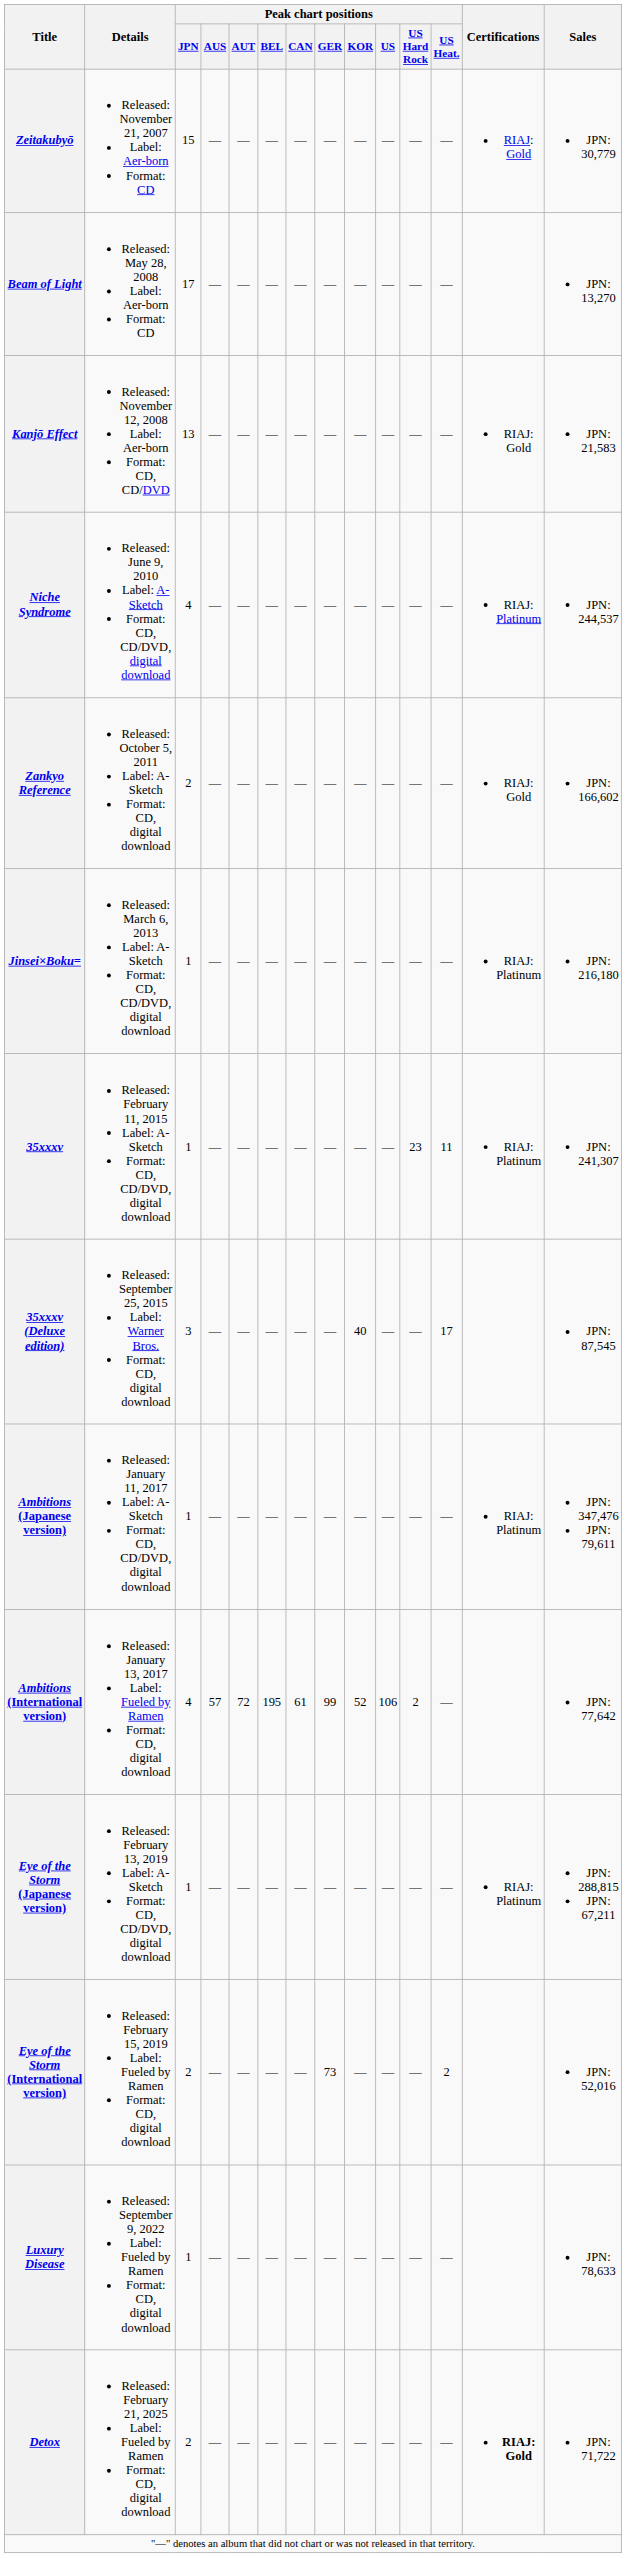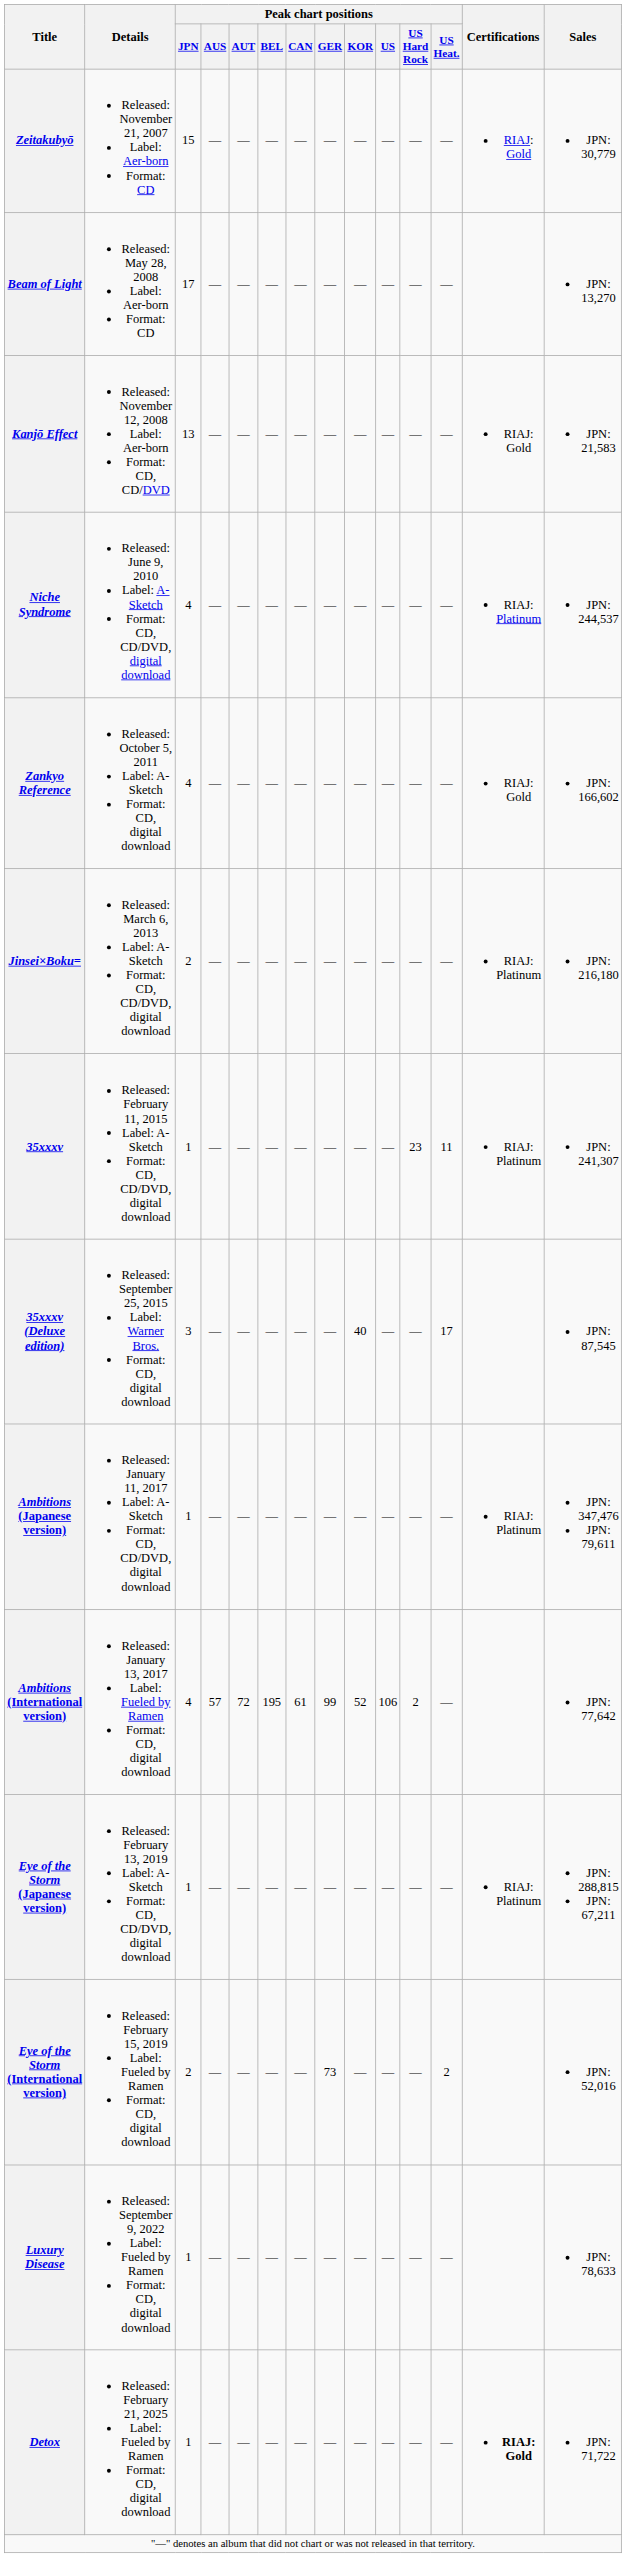 <table class="wikitable plainrowheaders" style="text-align:center">
 <tr>
 <th scope="col" rowspan="2">Title</th>
 <th scope="col" rowspan="2">Details</th>
 <th scope="col" colspan="10">Peak chart positions</th>
 <th scope="col" rowspan="2">Certifications</th>
 <th scope="col" rowspan="2">Sales</th>
 </tr>
 <tr>
 <th scope="col" style="width:3em; font-size:90%"><a href='#'>JPN</a><br></th>
 <th scope="col" style="width:3em; font-size:90%"><a href='#'>AUS</a><br></th>
 <th scope="col" style="width:3em; font-size:90%"><a href='#'>AUT</a><br></th>
 <th scope="col" style="width:3em; font-size:90%"><a href='#'>BEL</a><br></th>
 <th scope="col" style="width:3em; font-size:90%"><a href='#'>CAN</a><br></th>
 <th scope="col" style="width:3em; font-size:90%"><a href='#'>GER</a><br></th>
 <th scope="col" style="width:3em; font-size:90%"><a href='#'>KOR</a><br></th>
 <th scope="col" style="width:3em; font-size:90%"><a href='#'>US</a><br></th>
 <th scope="col" style="width:3em; font-size:90%"><a href='#'>US<br>Hard<br>Rock</a><br></th>
 <th scope="col" style="width:3em; font-size:90%"><a href='#'>US<br>Heat.</a><br></th>
 </tr>
 <tr>
 <th scope="row"><em><a href='#'>Zeitakubyō</a></em></th>
 <td><br><ul><li>Released: November 21, 2007</li><li>Label: <a href='#'>Aer-born</a></li><li>Format: <a href='#'>CD</a></li></ul></td>
 <td>15</td>
 <td>—</td>
 <td>—</td>
 <td>—</td>
 <td>—</td>
 <td>—</td>
 <td>—</td>
 <td>—</td>
 <td>—</td>
 <td>—</td>
 <td><br><ul><li><a href='#'>RIAJ</a>: <a href='#'>Gold</a></li></ul></td>
 <td><br><ul><li>JPN: 30,779</li></ul></td>
 </tr>
 <tr>
 <th scope="row"><em><a href='#'>Beam of Light</a></em></th>
 <td><br><ul><li>Released: May 28, 2008</li><li>Label: Aer-born</li><li>Format: CD</li></ul></td>
 <td>17</td>
 <td>—</td>
 <td>—</td>
 <td>—</td>
 <td>—</td>
 <td>—</td>
 <td>—</td>
 <td>—</td>
 <td>—</td>
 <td>—</td>
 <td></td>
 <td><br><ul><li>JPN: 13,270</li></ul></td>
 </tr>
 <tr>
 <th scope="row"><em><a href='#'>Kanjō Effect</a></em></th>
 <td><br><ul><li>Released: November 12, 2008</li><li>Label: Aer-born</li><li>Format: CD, CD/<a href='#'>DVD</a></li></ul></td>
 <td>13</td>
 <td>—</td>
 <td>—</td>
 <td>—</td>
 <td>—</td>
 <td>—</td>
 <td>—</td>
 <td>—</td>
 <td>—</td>
 <td>—</td>
 <td><br><ul><li>RIAJ: Gold</li></ul></td>
 <td><br><ul><li>JPN: 21,583</li></ul></td>
 </tr>
 <tr>
 <th scope="row"><em><a href='#'>Niche Syndrome</a></em></th>
 <td><br><ul><li>Released: June 9, 2010</li><li>Label: <a href='#'>A-Sketch</a></li><li>Format: CD, CD/DVD, <a href='#'>digital download</a></li></ul></td>
 <td>4</td>
 <td>—</td>
 <td>—</td>
 <td>—</td>
 <td>—</td>
 <td>—</td>
 <td>—</td>
 <td>—</td>
 <td>—</td>
 <td>—</td>
 <td><br><ul><li>RIAJ: <a href='#'>Platinum</a></li></ul></td>
 <td><br><ul><li>JPN: 244,537</li></ul></td>
 </tr>
 <tr>
 <th scope="row"><em><a href='#'>Zankyo Reference</a></em></th>
 <td><br><ul><li>Released: October 5, 2011</li><li>Label: A-Sketch</li><li>Format: CD, digital download</li></ul></td>
-<td>2</td>
+<td>4</td>
 <td>—</td>
 <td>—</td>
 <td>—</td>
 <td>—</td>
 <td>—</td>
 <td>—</td>
 <td>—</td>
 <td>—</td>
 <td>—</td>
 <td><br><ul><li>RIAJ: Gold</li></ul></td>
 <td><br><ul><li>JPN: 166,602</li></ul></td>
 </tr>
 <tr>
 <th scope="row"><em><a href='#'>Jinsei×Boku=</a></em></th>
 <td><br><ul><li>Released: March 6, 2013</li><li>Label: A-Sketch</li><li>Format: CD, CD/DVD, digital download</li></ul></td>
-<td>1</td>
+<td>2</td>
 <td>—</td>
 <td>—</td>
 <td>—</td>
 <td>—</td>
 <td>—</td>
 <td>—</td>
 <td>—</td>
 <td>—</td>
 <td>—</td>
 <td><br><ul><li>RIAJ: Platinum</li></ul></td>
 <td><br><ul><li>JPN: 216,180</li></ul></td>
 </tr>
 <tr>
 <th scope="row"><em><a href='#'>35xxxv</a></em></th>
 <td><br><ul><li>Released: February 11, 2015</li><li>Label: A-Sketch</li><li>Format: CD, CD/DVD, digital download</li></ul></td>
 <td>1</td>
 <td>—</td>
 <td>—</td>
 <td>—</td>
 <td>—</td>
 <td>—</td>
 <td>—</td>
 <td>—</td>
 <td>23</td>
 <td>11</td>
 <td><br><ul><li>RIAJ: Platinum</li></ul></td>
 <td><br><ul><li>JPN: 241,307</li></ul></td>
 </tr>
 <tr>
 <th scope="row"><em><a href='#'>35xxxv (Deluxe edition)</a></em></th>
 <td><br><ul><li>Released: September 25, 2015</li><li>Label: <a href='#'>Warner Bros.</a></li><li>Format: CD, digital download</li></ul></td>
 <td>3</td>
 <td>—</td>
 <td>—</td>
 <td>—</td>
 <td>—</td>
 <td>—</td>
 <td>40</td>
 <td>—</td>
 <td>—</td>
 <td>17</td>
 <td></td>
 <td><br><ul><li>JPN: 87,545</li></ul></td>
 </tr>
 <tr>
 <th scope="row"><a href='#'><em>Ambitions</em> (Japanese version)</a></th>
 <td><br><ul><li>Released: January 11, 2017</li><li>Label: A-Sketch</li><li>Format: CD, CD/DVD, digital download</li></ul></td>
 <td>1</td>
 <td>—</td>
 <td>—</td>
 <td>—</td>
 <td>—</td>
 <td>—</td>
 <td>—</td>
 <td>—</td>
 <td>—</td>
 <td>—</td>
 <td><br><ul><li>RIAJ: Platinum</li></ul></td>
 <td><br><ul><li>JPN: 347,476 </li><li>JPN: 79,611 </li></ul></td>
 </tr>
 <tr>
 <th scope="row"><a href='#'><em>Ambitions</em> (International version)</a></th>
 <td><br><ul><li>Released: January 13, 2017</li><li>Label: <a href='#'>Fueled by Ramen</a></li><li>Format: CD, digital download</li></ul></td>
 <td>4</td>
 <td>57</td>
 <td>72</td>
 <td>195</td>
 <td>61</td>
 <td>99</td>
 <td>52</td>
 <td>106</td>
 <td>2</td>
 <td>—</td>
 <td></td>
 <td><br><ul><li>JPN: 77,642</li></ul></td>
 </tr>
 <tr>
 <th scope="row"><a href='#'><em>Eye of the Storm</em> (Japanese version)</a></th>
 <td><br><ul><li>Released: February 13, 2019</li><li>Label: A-Sketch</li><li>Format: CD, CD/DVD, digital download</li></ul></td>
 <td>1</td>
 <td>—</td>
 <td>—</td>
 <td>—</td>
 <td>—</td>
 <td>—</td>
 <td>—</td>
 <td>—</td>
 <td>—</td>
 <td>—</td>
 <td><br><ul><li>RIAJ: Platinum</li></ul></td>
 <td><br><ul><li>JPN: 288,815 </li><li>JPN: 67,211 </li></ul></td>
 </tr>
 <tr>
 <th scope="row"><a href='#'><em>Eye of the Storm</em> (International version)</a></th>
 <td><br><ul><li>Released: February 15, 2019</li><li>Label: Fueled by Ramen</li><li>Format: CD, digital download</li></ul></td>
 <td>2</td>
 <td>—</td>
 <td>—</td>
 <td>—</td>
 <td>—</td>
 <td>73</td>
 <td>—</td>
 <td>—</td>
 <td>—</td>
 <td>2</td>
 <td></td>
 <td><br><ul><li>JPN: 52,016</li></ul></td>
 </tr>
 <tr>
 <th scope="row"><em><a href='#'>Luxury Disease</a></em></th>
 <td><br><ul><li>Released: September 9, 2022</li><li>Label: Fueled by Ramen</li><li>Format: CD, digital download</li></ul></td>
 <td>1</td>
 <td>—</td>
 <td>—</td>
 <td>—</td>
 <td>—</td>
 <td>—</td>
 <td>—</td>
 <td>—</td>
 <td>—</td>
 <td>—</td>
 <td></td>
 <td><br><ul><li>JPN: 78,633</li></ul></td>
 </tr>
 <tr>
 <th scope="row"><em><a href='#'>Detox</a></em></th>
 <td><br><ul><li>Released: February 21, 2025</li><li>Label: Fueled by Ramen</li><li>Format: CD, digital download</li></ul></td>
-<td>2</td>
+<td>1</td>
 <td>—</td>
 <td>—</td>
 <td>—</td>
 <td>—</td>
 <td>—</td>
 <td>—</td>
 <td>—</td>
 <td>—</td>
 <td>—</td>
 <td><strong><br><ul><li>RIAJ: Gold</li></ul></strong></td>
 <td><br><ul><li>JPN: 71,722</li></ul></td>
 </tr>
 <tr>
 <td colspan="15" style="font-size:85%">"—" denotes an album that did not chart or was not released in that territory.</td>
 </tr>
 </table>
